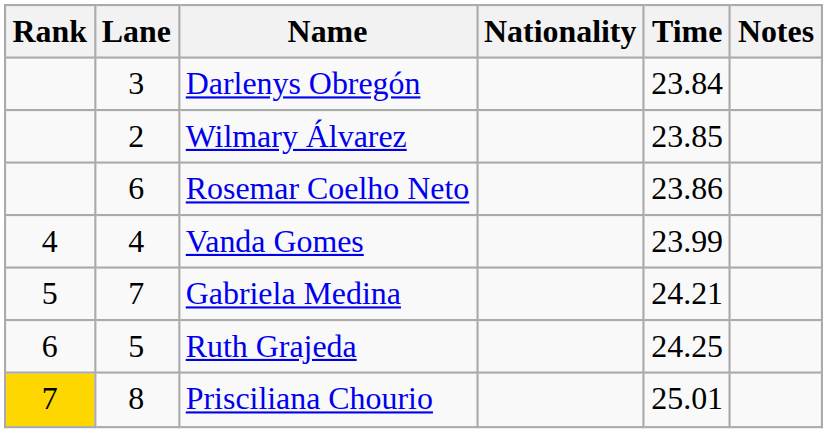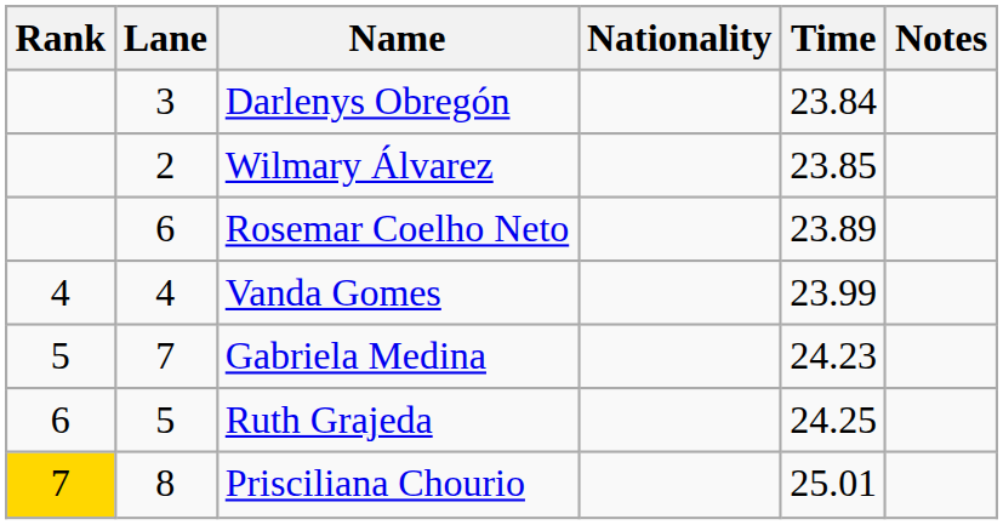 <table class="wikitable sortable" style="text-align:center;font-size:95%">
 <tr>
 <th>Rank</th>
 <th>Lane</th>
 <th>Name</th>
 <th>Nationality</th>
 <th>Time</th>
 <th>Notes</th>
 </tr>
 <tr>
 <td></td>
 <td>3</td>
 <td align=left><a href='#'>Darlenys Obregón</a></td>
 <td align=left></td>
 <td>23.84</td>
 <td></td>
 </tr>
 <tr>
 <td></td>
 <td>2</td>
 <td align=left><a href='#'>Wilmary Álvarez</a></td>
 <td align=left></td>
 <td>23.85</td>
 <td></td>
 </tr>
 <tr>
 <td></td>
 <td>6</td>
 <td align=left><a href='#'>Rosemar Coelho Neto</a></td>
 <td align=left></td>
-<td>23.86</td>
+<td>23.89</td>
 <td></td>
 </tr>
 <tr>
 <td>4</td>
 <td>4</td>
 <td align=left><a href='#'>Vanda Gomes</a></td>
 <td align=left></td>
 <td>23.99</td>
 <td></td>
 </tr>
 <tr>
 <td>5</td>
 <td>7</td>
 <td align=left><a href='#'>Gabriela Medina</a></td>
 <td align=left></td>
-<td>24.21</td>
+<td>24.23</td>
 <td></td>
 </tr>
 <tr>
 <td>6</td>
 <td>5</td>
 <td align=left><a href='#'>Ruth Grajeda</a></td>
 <td align=left></td>
 <td>24.25</td>
 <td></td>
 </tr>
 <tr>
 <td style="background: gold;">7</td>
 <td>8</td>
 <td align=left><a href='#'>Prisciliana Chourio</a></td>
 <td align=left></td>
 <td>25.01</td>
 <td></td>
 </tr>
 </table>
